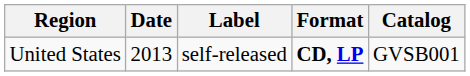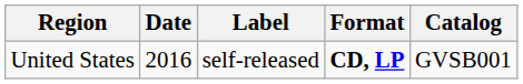 <table class="wikitable">
 <tr>
 <th>Region</th>
 <th>Date</th>
 <th>Label</th>
 <th>Format</th>
 <th>Catalog</th>
 </tr>
 <tr>
 <td>United States</td>
-<td>2013</td>
+<td>2016</td>
 <td>self-released</td>
 <td><strong>CD, <a href='#'>LP</a></strong></td>
 <td>GVSB001</td>
 </tr>
 </table>
